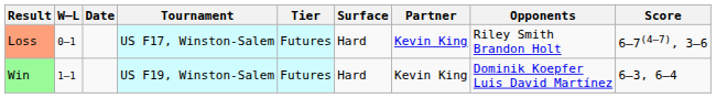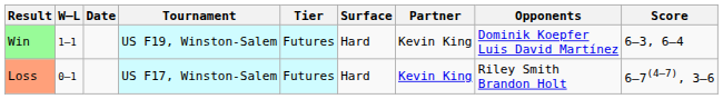 <table class="sortable wikitable">
 <tr>
 <th>Result</th>
 <th class="unsortable">W–L</th>
 <th>Date</th>
 <th>Tournament</th>
 <th>Tier</th>
 <th>Surface</th>
 <th>Partner</th>
 <th>Opponents</th>
 <th class="unsortable">Score</th>
 </tr>
 <tr>
+<td bgcolor=98FB98>Win</td>
+<td><small>1–1</small></td>
+<td></td>
+<td style="background:#cffcff;">US F19, Winston-Salem</td>
+<td style="background:#cffcff;">Futures</td>
+<td>Hard</td>
+<td> Kevin King</td>
+<td> <a href='#'>Dominik Koepfer</a><br> <a href='#'>Luis David Martínez</a></td>
+<td>6–3, 6–4</td>
+</tr>
+<tr>
 <td bgcolor=ffa07a>Loss</td>
 <td><small>0–1</small></td>
 <td></td>
 <td style="background:#cffcff;">US F17, Winston-Salem</td>
 <td style="background:#cffcff;">Futures</td>
 <td>Hard</td>
 <td> <a href='#'>Kevin King</a></td>
 <td> Riley Smith<br> <a href='#'>Brandon Holt</a></td>
 <td>6–7<sup>(4–7)</sup>, 3–6</td>
 </tr>
-<tr>
-<td bgcolor=98FB98>Win</td>
-<td><small>1–1</small></td>
-<td></td>
-<td style="background:#cffcff;">US F19, Winston-Salem</td>
-<td style="background:#cffcff;">Futures</td>
-<td>Hard</td>
-<td> Kevin King</td>
-<td> <a href='#'>Dominik Koepfer</a><br> <a href='#'>Luis David Martínez</a></td>
-<td>6–3, 6–4</td>
-</tr>
 </table>
